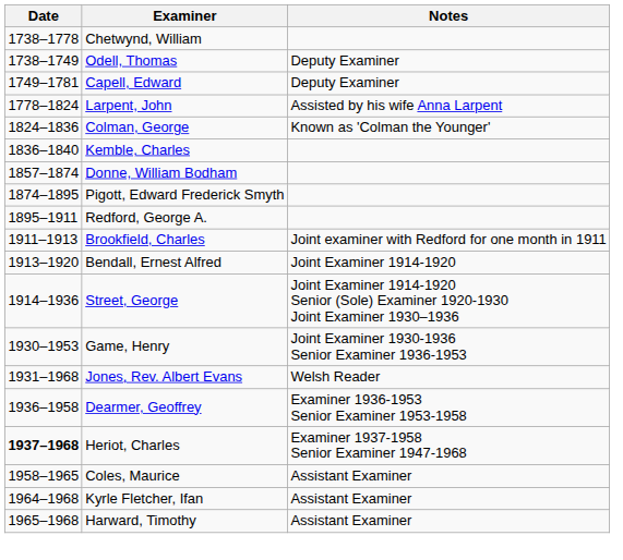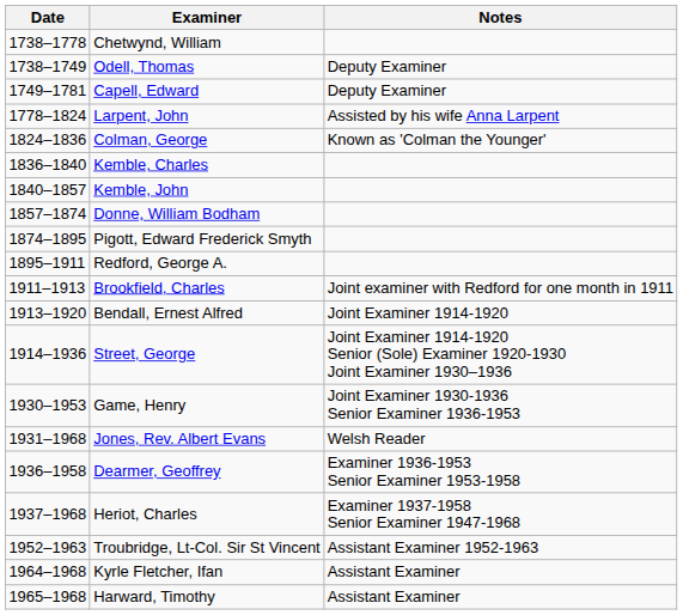 <table class="wikitable">
 <tr>
 <th>Date</th>
 <th>Examiner</th>
 <th>Notes</th>
 </tr>
 <tr>
 <td>1738–1778</td>
 <td>Chetwynd, William</td>
 <td></td>
 </tr>
 <tr>
 <td>1738–1749</td>
 <td><a href='#'>Odell, Thomas</a></td>
 <td>Deputy Examiner</td>
 </tr>
 <tr>
 <td>1749–1781</td>
 <td><a href='#'>Capell, Edward</a></td>
 <td>Deputy Examiner</td>
 </tr>
 <tr>
 <td>1778–1824</td>
 <td><a href='#'>Larpent, John</a></td>
 <td>Assisted by his wife <a href='#'>Anna Larpent</a></td>
 </tr>
 <tr>
 <td>1824–1836</td>
 <td><a href='#'>Colman, George</a></td>
 <td>Known as 'Colman the Younger'</td>
 </tr>
 <tr>
 <td>1836–1840</td>
 <td><a href='#'>Kemble, Charles</a></td>
+<td></td>
+</tr>
+<tr>
+<td>1840–1857</td>
+<td><a href='#'>Kemble, John</a></td>
 <td></td>
 </tr>
 <tr>
 <td>1857–1874</td>
 <td><a href='#'>Donne, William Bodham</a></td>
 <td></td>
 </tr>
 <tr>
 <td>1874–1895</td>
 <td>Pigott, Edward Frederick Smyth</td>
 <td></td>
 </tr>
 <tr>
 <td>1895–1911</td>
 <td>Redford, George A.</td>
 <td></td>
 </tr>
 <tr>
 <td>1911–1913</td>
 <td><a href='#'>Brookfield, Charles</a></td>
 <td>Joint examiner with Redford for one month in 1911</td>
 </tr>
 <tr>
 <td>1913–1920</td>
 <td>Bendall, Ernest Alfred</td>
 <td>Joint Examiner 1914-1920</td>
 </tr>
 <tr>
 <td>1914–1936</td>
 <td><a href='#'>Street, George</a></td>
 <td>Joint Examiner 1914-1920<br>Senior (Sole) Examiner 1920-1930<br>Joint Examiner 1930–1936</td>
 </tr>
 <tr>
 <td>1930–1953</td>
 <td>Game, Henry</td>
 <td>Joint Examiner 1930-1936<br>Senior Examiner 1936-1953</td>
 </tr>
 <tr>
 <td>1931–1968</td>
 <td><a href='#'>Jones, Rev. Albert Evans</a></td>
 <td>Welsh Reader</td>
 </tr>
 <tr>
 <td>1936–1958</td>
 <td><a href='#'>Dearmer, Geoffrey</a></td>
 <td>Examiner 1936-1953<br>Senior Examiner 1953-1958</td>
 </tr>
 <tr>
-<td><strong>1937–1968</strong></td>
+<td>1937–1968</td>
 <td>Heriot, Charles</td>
 <td>Examiner 1937-1958<br>Senior Examiner 1947-1968</td>
 </tr>
 <tr>
-<td>1958–1965</td>
-<td>Coles, Maurice</td>
-<td>Assistant Examiner</td>
+<td>1952–1963</td>
+<td>Troubridge, Lt-Col. Sir St Vincent</td>
+<td>Assistant Examiner 1952-1963</td>
 </tr>
 <tr>
 <td>1964–1968</td>
 <td>Kyrle Fletcher, Ifan</td>
 <td>Assistant Examiner</td>
 </tr>
 <tr>
 <td>1965–1968</td>
 <td>Harward, Timothy</td>
 <td>Assistant Examiner</td>
 </tr>
 </table>
